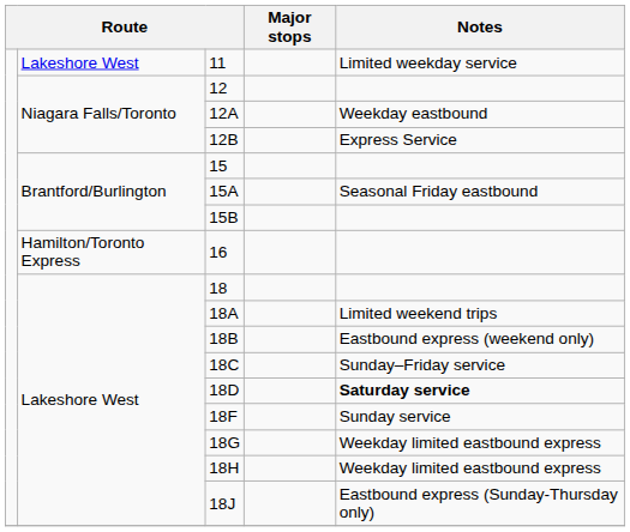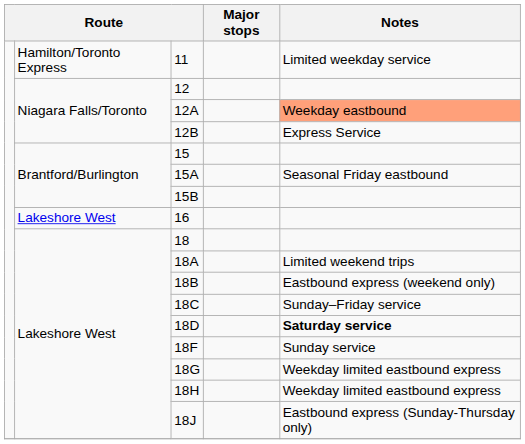 <table class="wikitable">
 <tr>
 <th colspan=3>Route</th>
 <th>Major stops</th>
 <th>Notes</th>
 </tr>
 <tr>
 <td rowspan=17 bgcolor=> </td>
-<td rowspan=1><a href='#'>Lakeshore West</a></td>
+<td>Hamilton/Toronto Express</td>
 <td>11</td>
 <td></td>
 <td>Limited weekday service</td>
 </tr>
 <tr>
 <td rowspan=3>Niagara Falls/Toronto</td>
 <td>12</td>
 <td></td>
 <td></td>
 </tr>
 <tr>
 <td>12A</td>
 <td></td>
-<td>Weekday eastbound</td>
+<td style="background: lightsalmon;">Weekday eastbound</td>
 </tr>
 <tr>
 <td>12B</td>
 <td></td>
 <td>Express Service</td>
 </tr>
 <tr>
 <td rowspan=3>Brantford/Burlington</td>
 <td>15</td>
 <td></td>
 <td></td>
 </tr>
 <tr>
 <td>15A</td>
 <td></td>
 <td>Seasonal Friday eastbound</td>
 </tr>
 <tr>
 <td>15B</td>
 <td></td>
 <td></td>
 </tr>
 <tr>
-<td>Hamilton/Toronto Express</td>
+<td rowspan=1><a href='#'>Lakeshore West</a></td>
 <td>16</td>
 <td></td>
 <td></td>
 </tr>
 <tr>
 <td rowspan=9>Lakeshore West</td>
 <td>18</td>
 <td></td>
 <td></td>
 </tr>
 <tr>
 <td>18A</td>
 <td></td>
 <td>Limited weekend trips</td>
 </tr>
 <tr>
 <td>18B</td>
 <td></td>
 <td>Eastbound express (weekend only)</td>
 </tr>
 <tr>
 <td>18C</td>
 <td></td>
 <td>Sunday–Friday service</td>
 </tr>
 <tr>
 <td>18D</td>
 <td></td>
 <td><strong>Saturday service</strong></td>
 </tr>
 <tr>
 <td>18F</td>
 <td></td>
 <td>Sunday service</td>
 </tr>
 <tr>
 <td>18G</td>
 <td></td>
 <td>Weekday limited eastbound express</td>
 </tr>
 <tr>
 <td>18H</td>
 <td></td>
 <td>Weekday limited eastbound express</td>
 </tr>
 <tr>
 <td>18J</td>
 <td></td>
 <td>Eastbound express (Sunday-Thursday only)</td>
 </tr>
 <tr>
 </tr>
 </table>
